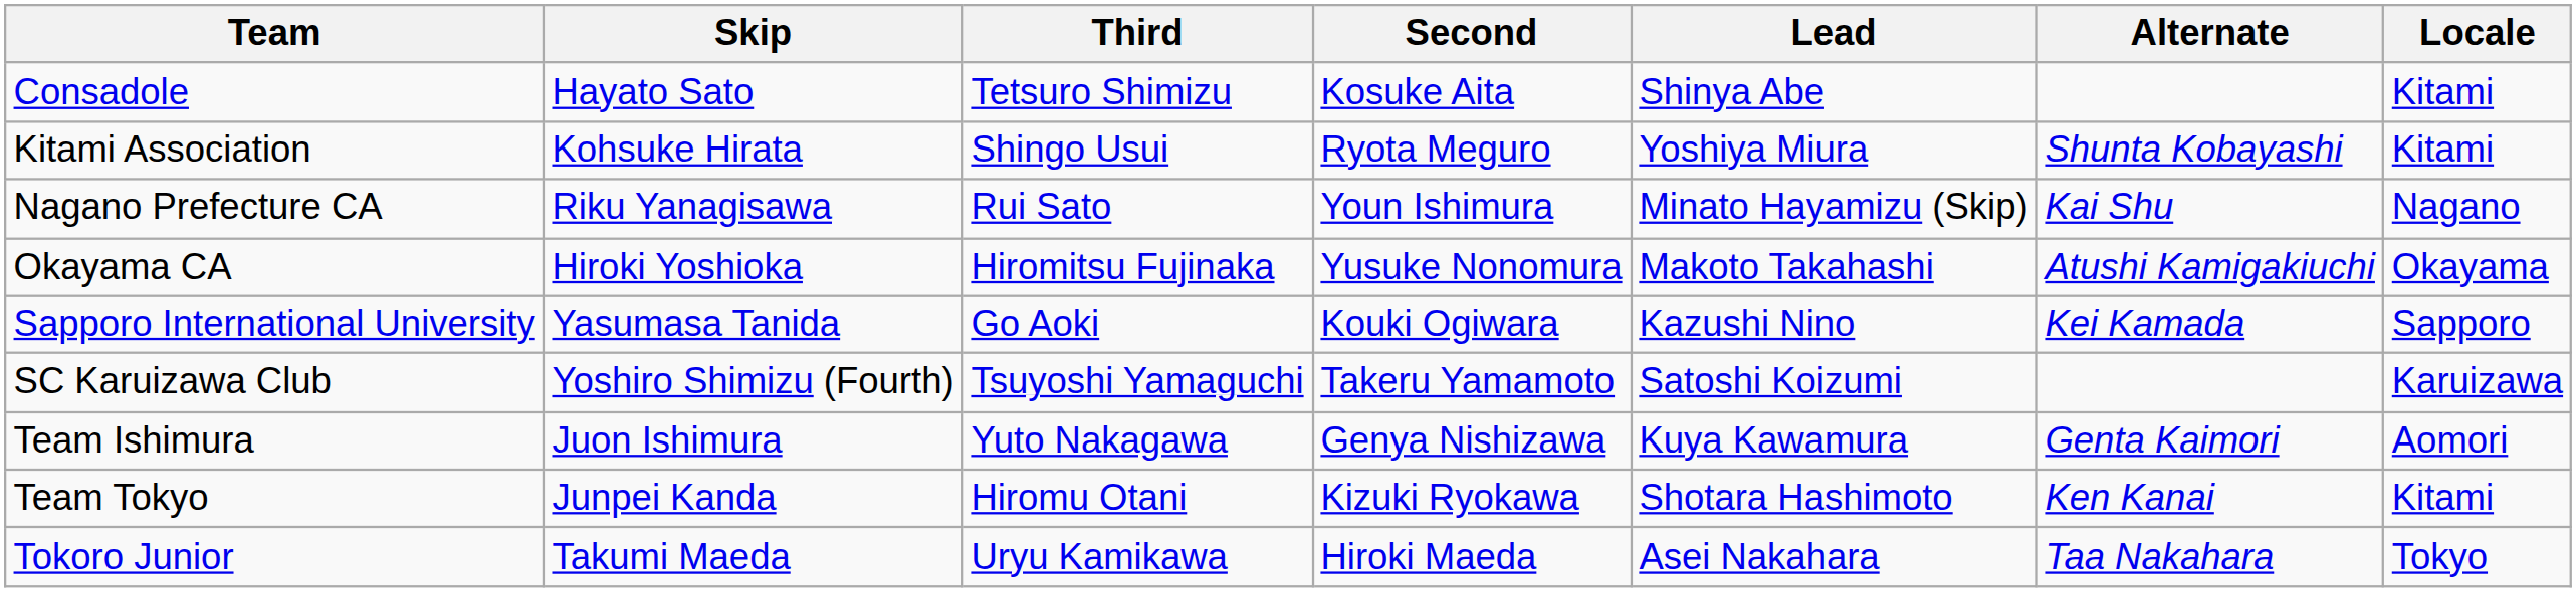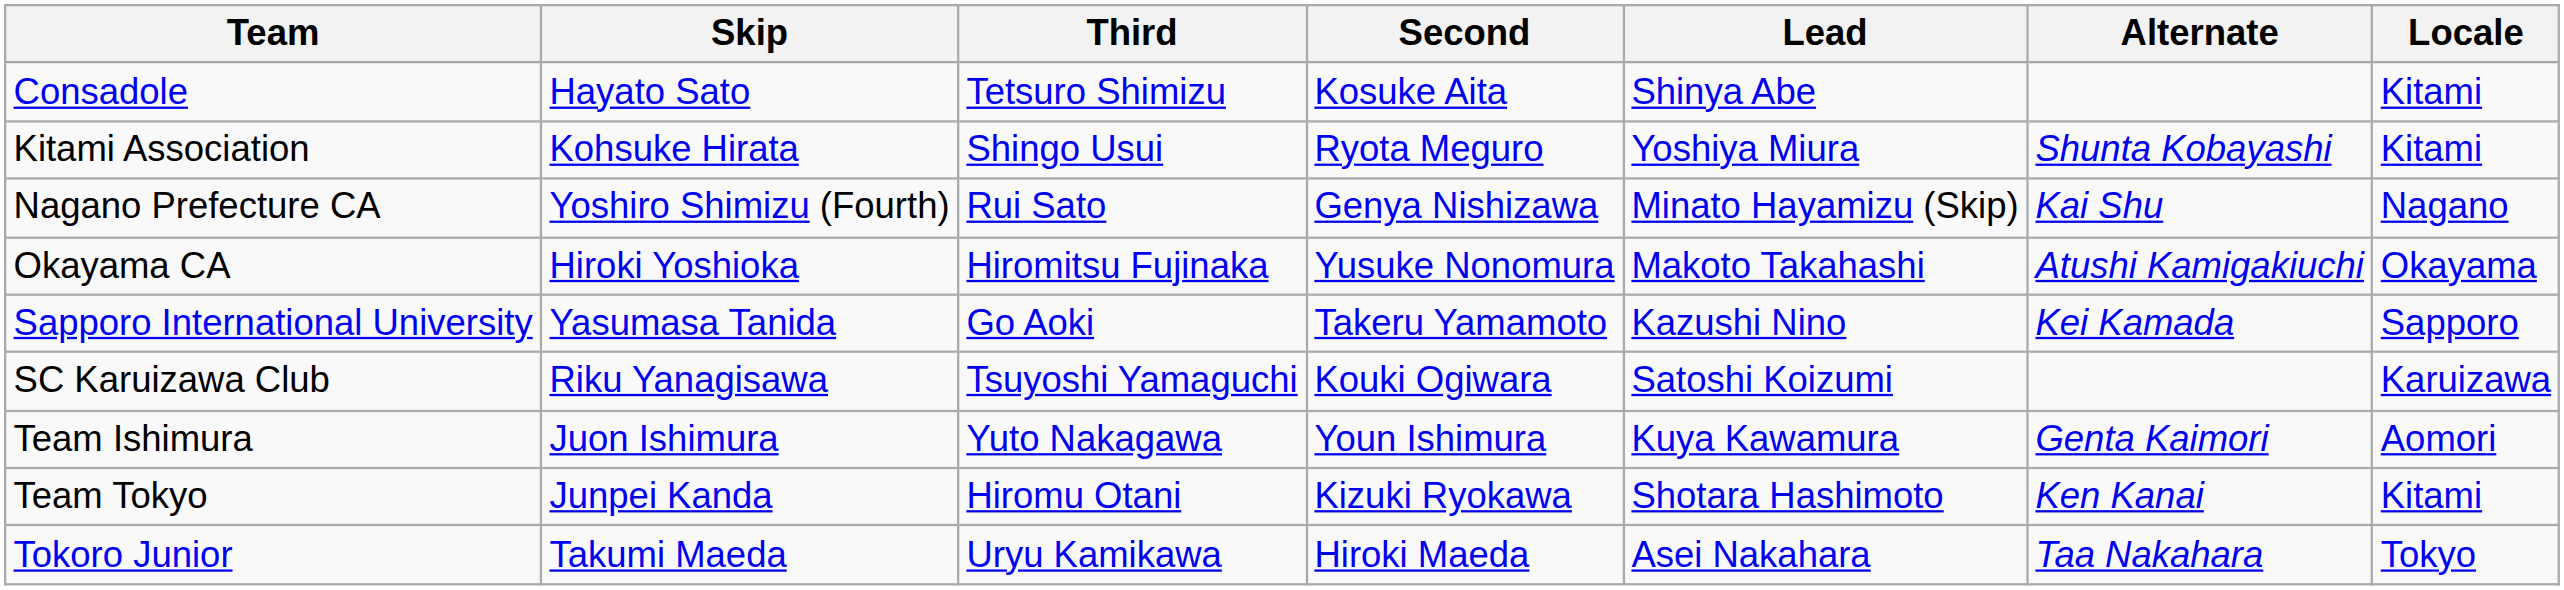 <table class="wikitable">
 <tr>
 <th scope="col">Team</th>
 <th scope="col">Skip</th>
 <th scope="col">Third</th>
 <th scope="col">Second</th>
 <th scope="col">Lead</th>
 <th scope="col">Alternate</th>
 <th scope="col">Locale</th>
 </tr>
 <tr>
 <td><a href='#'>Consadole</a></td>
 <td><a href='#'>Hayato Sato</a></td>
 <td><a href='#'>Tetsuro Shimizu</a></td>
 <td><a href='#'>Kosuke Aita</a></td>
 <td><a href='#'>Shinya Abe</a></td>
 <td></td>
 <td> <a href='#'>Kitami</a></td>
 </tr>
 <tr>
 <td>Kitami Association</td>
 <td><a href='#'>Kohsuke Hirata</a></td>
 <td><a href='#'>Shingo Usui</a></td>
 <td><a href='#'>Ryota Meguro</a></td>
 <td><a href='#'>Yoshiya Miura</a></td>
 <td><em><a href='#'>Shunta Kobayashi</a></em></td>
 <td> <a href='#'>Kitami</a></td>
 </tr>
 <tr>
 <td>Nagano Prefecture CA</td>
-<td><a href='#'>Riku Yanagisawa</a></td>
+<td><a href='#'>Yoshiro Shimizu</a> (Fourth)</td>
 <td><a href='#'>Rui Sato</a></td>
-<td><a href='#'>Youn Ishimura</a></td>
+<td><a href='#'>Genya Nishizawa</a></td>
 <td><a href='#'>Minato Hayamizu</a> (Skip)</td>
 <td><em><a href='#'>Kai Shu</a></em></td>
 <td> <a href='#'>Nagano</a></td>
 </tr>
 <tr>
 <td>Okayama CA</td>
 <td><a href='#'>Hiroki Yoshioka</a></td>
 <td><a href='#'>Hiromitsu Fujinaka</a></td>
 <td><a href='#'>Yusuke Nonomura</a></td>
 <td><a href='#'>Makoto Takahashi</a></td>
 <td><em><a href='#'>Atushi Kamigakiuchi</a></em></td>
 <td> <a href='#'>Okayama</a></td>
 </tr>
 <tr>
 <td><a href='#'>Sapporo International University</a></td>
 <td><a href='#'>Yasumasa Tanida</a></td>
 <td><a href='#'>Go Aoki</a></td>
-<td><a href='#'>Kouki Ogiwara</a></td>
+<td><a href='#'>Takeru Yamamoto</a></td>
 <td><a href='#'>Kazushi Nino</a></td>
 <td><em><a href='#'>Kei Kamada</a></em></td>
 <td> <a href='#'>Sapporo</a></td>
 </tr>
 <tr>
 <td>SC Karuizawa Club</td>
-<td><a href='#'>Yoshiro Shimizu</a> (Fourth)</td>
+<td><a href='#'>Riku Yanagisawa</a></td>
 <td><a href='#'>Tsuyoshi Yamaguchi</a></td>
-<td><a href='#'>Takeru Yamamoto</a></td>
+<td><a href='#'>Kouki Ogiwara</a></td>
 <td><a href='#'>Satoshi Koizumi</a></td>
 <td></td>
 <td> <a href='#'>Karuizawa</a></td>
 </tr>
 <tr>
 <td>Team Ishimura</td>
 <td><a href='#'>Juon Ishimura</a></td>
 <td><a href='#'>Yuto Nakagawa</a></td>
-<td><a href='#'>Genya Nishizawa</a></td>
+<td><a href='#'>Youn Ishimura</a></td>
 <td><a href='#'>Kuya Kawamura</a></td>
 <td><em><a href='#'>Genta Kaimori</a></em></td>
 <td> <a href='#'>Aomori</a></td>
 </tr>
 <tr>
 <td>Team Tokyo</td>
 <td><a href='#'>Junpei Kanda</a></td>
 <td><a href='#'>Hiromu Otani</a></td>
 <td><a href='#'>Kizuki Ryokawa</a></td>
 <td><a href='#'>Shotara Hashimoto</a></td>
 <td><em><a href='#'>Ken Kanai</a></em></td>
 <td> <a href='#'>Kitami</a></td>
 </tr>
 <tr>
 <td><a href='#'>Tokoro Junior</a></td>
 <td><a href='#'>Takumi Maeda</a></td>
 <td><a href='#'>Uryu Kamikawa</a></td>
 <td><a href='#'>Hiroki Maeda</a></td>
 <td><a href='#'>Asei Nakahara</a></td>
 <td><em><a href='#'>Taa Nakahara</a></em></td>
 <td> <a href='#'>Tokyo</a></td>
 </tr>
 </table>
